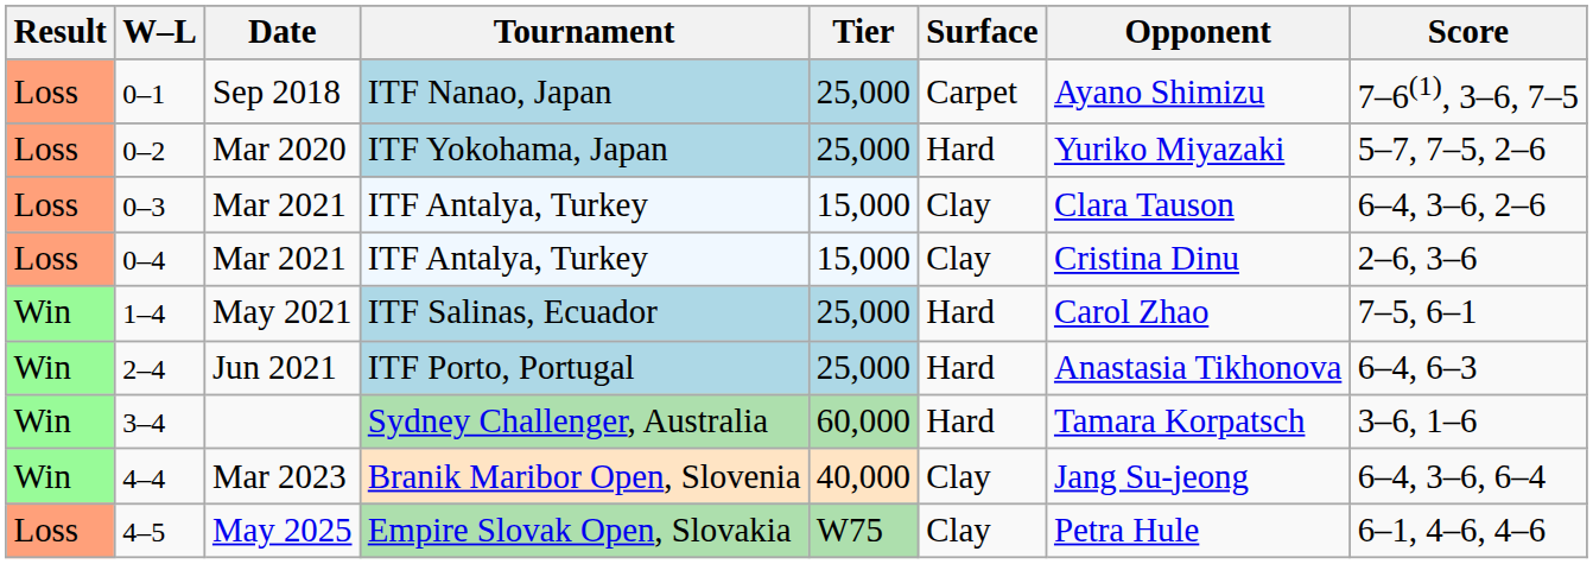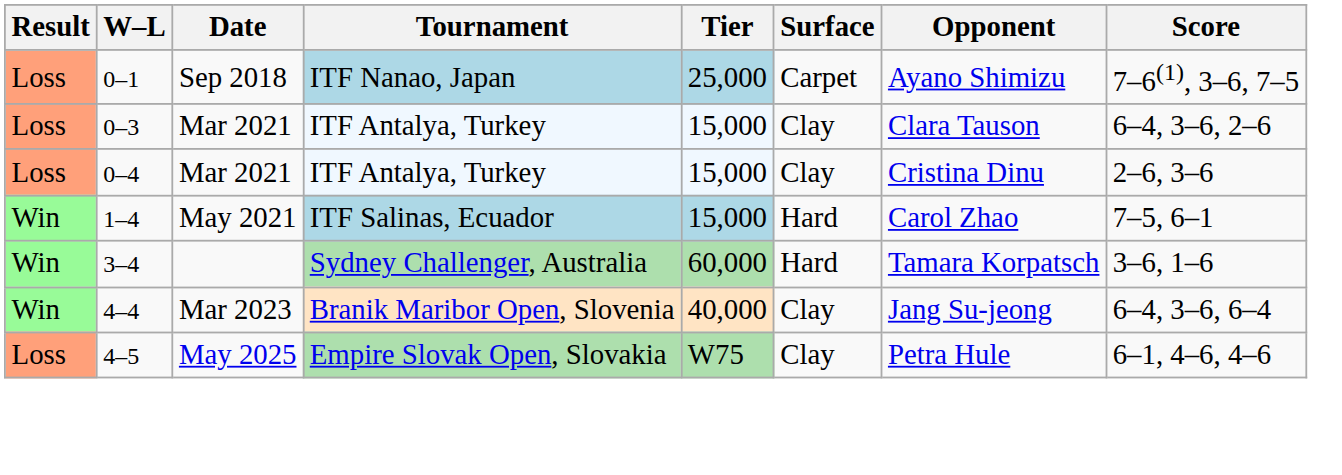 <table class="sortable wikitable">
 <tr>
 <th>Result</th>
 <th class="unsortable">W–L</th>
 <th>Date</th>
 <th>Tournament</th>
 <th>Tier</th>
 <th>Surface</th>
 <th>Opponent</th>
 <th class="unsortable">Score</th>
 </tr>
 <tr>
 <td bgcolor="FFA07A">Loss</td>
 <td><small>0–1</small></td>
 <td>Sep 2018</td>
 <td style="background:lightblue;">ITF Nanao, Japan</td>
 <td style="background:lightblue;">25,000</td>
 <td>Carpet</td>
 <td> <a href='#'>Ayano Shimizu</a></td>
 <td>7–6<sup>(1)</sup>, 3–6, 7–5</td>
-</tr>
-<tr>
-<td bgcolor="FFA07A">Loss</td>
-<td><small>0–2</small></td>
-<td>Mar 2020</td>
-<td style="background:lightblue;">ITF Yokohama, Japan</td>
-<td style="background:lightblue;">25,000</td>
-<td>Hard</td>
-<td> <a href='#'>Yuriko Miyazaki</a></td>
-<td>5–7, 7–5, 2–6</td>
 </tr>
 <tr>
 <td bgcolor="FFA07A">Loss</td>
 <td><small>0–3</small></td>
 <td>Mar 2021</td>
 <td style="background:#f0f8ff;">ITF Antalya, Turkey</td>
 <td style="background:#f0f8ff;">15,000</td>
 <td>Clay</td>
 <td> <a href='#'>Clara Tauson</a></td>
 <td>6–4, 3–6, 2–6</td>
 </tr>
 <tr>
 <td bgcolor="FFA07A">Loss</td>
 <td><small>0–4</small></td>
 <td>Mar 2021</td>
 <td style="background:#f0f8ff;">ITF Antalya, Turkey</td>
 <td style="background:#f0f8ff;">15,000</td>
 <td>Clay</td>
 <td> <a href='#'>Cristina Dinu</a></td>
 <td>2–6, 3–6</td>
 </tr>
 <tr>
 <td bgcolor="98FB98">Win</td>
 <td><small>1–4</small></td>
 <td>May 2021</td>
 <td style="background:lightblue;">ITF Salinas, Ecuador</td>
-<td style="background:lightblue;">25,000</td>
+<td style="background:lightblue;">15,000</td>
 <td>Hard</td>
 <td> <a href='#'>Carol Zhao</a></td>
 <td>7–5, 6–1</td>
-</tr>
-<tr>
-<td bgcolor="98FB98">Win</td>
-<td><small>2–4</small></td>
-<td>Jun 2021</td>
-<td style="background:lightblue;">ITF Porto, Portugal</td>
-<td style="background:lightblue;">25,000</td>
-<td>Hard</td>
-<td> <a href='#'>Anastasia Tikhonova</a></td>
-<td>6–4, 6–3</td>
 </tr>
 <tr>
 <td bgcolor=98FB98>Win</td>
 <td><small>3–4</small></td>
 <td><a href='#'></a></td>
 <td style="background:#addfad;"><a href='#'>Sydney Challenger</a>, Australia</td>
 <td style="background:#addfad;">60,000</td>
 <td>Hard</td>
 <td> <a href='#'>Tamara Korpatsch</a></td>
 <td>3–6, 1–6</td>
 </tr>
 <tr>
 <td bgcolor=98FB98>Win</td>
 <td><small>4–4</small></td>
 <td>Mar 2023</td>
 <td bgcolor=ffe4c4><a href='#'>Branik Maribor Open</a>, Slovenia</td>
 <td bgcolor=ffe4c4>40,000</td>
 <td>Clay</td>
 <td> <a href='#'>Jang Su-jeong</a></td>
 <td>6–4, 3–6, 6–4</td>
 </tr>
 <tr>
 <td bgcolor="FFA07A">Loss</td>
 <td><small>4–5</small></td>
 <td><a href='#'>May 2025</a></td>
 <td style="background:#addfad;"><a href='#'>Empire Slovak Open</a>, Slovakia</td>
 <td style="background:#addfad;">W75</td>
 <td>Clay</td>
 <td> <a href='#'>Petra Hule</a></td>
 <td>6–1, 4–6, 4–6</td>
 </tr>
 </table>
